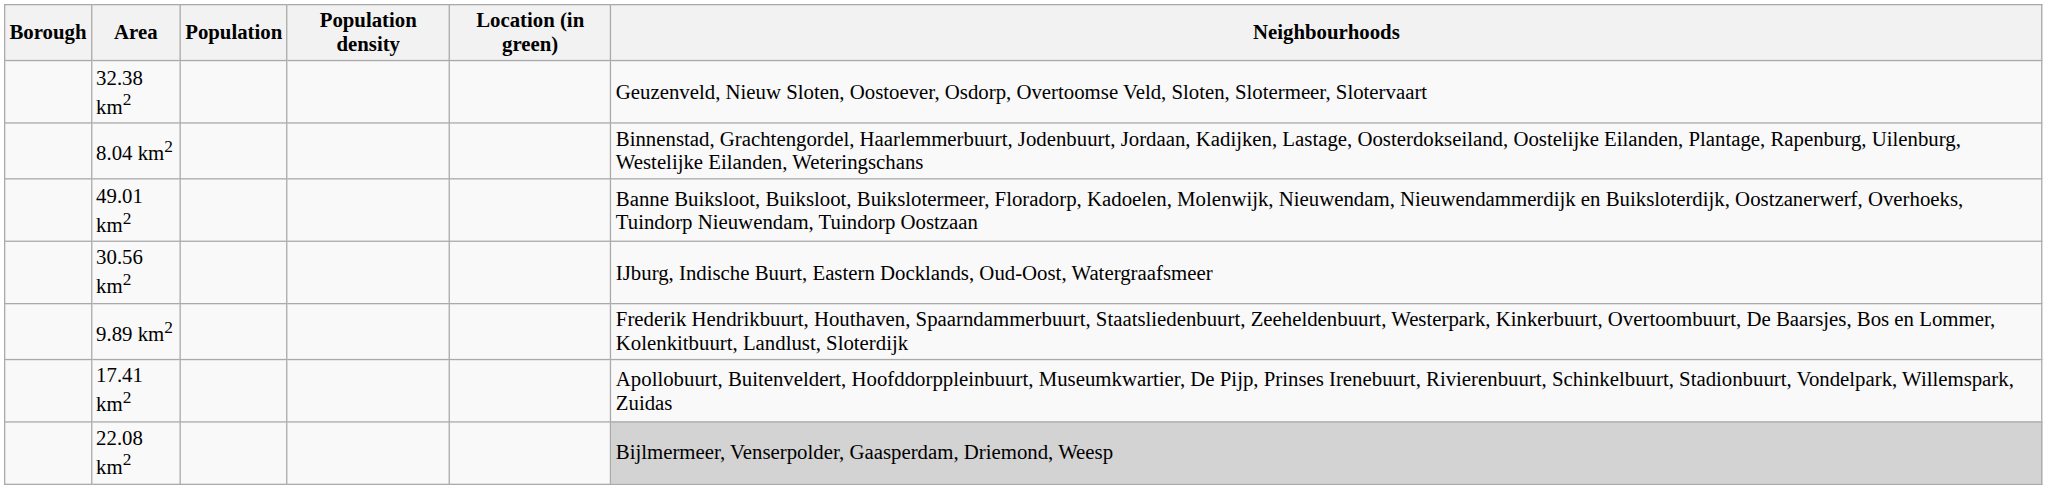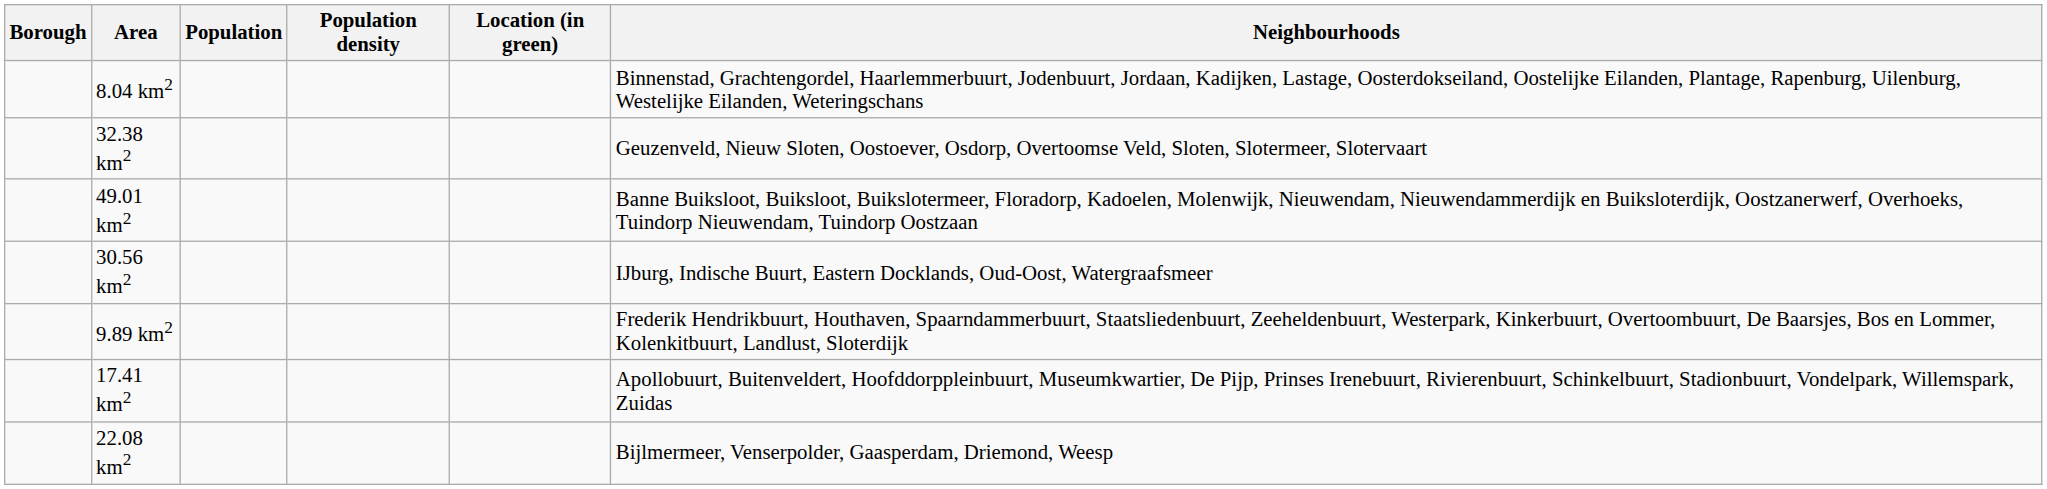 <table class="wikitable sortable">
 <tr>
 <th>Borough</th>
 <th>Area</th>
 <th>Population</th>
 <th>Population density</th>
 <th>Location (in green)</th>
 <th>Neighbourhoods</th>
 </tr>
 <tr>
 <td></td>
+<td>8.04 km<sup>2</sup></td>
+<td></td>
+<td data-sort-value="13748"></td>
+<td></td>
+<td>Binnenstad, Grachtengordel, Haarlemmerbuurt, Jodenbuurt, Jordaan, Kadijken, Lastage, Oosterdokseiland, Oostelijke Eilanden, Plantage, Rapenburg, Uilenburg, Westelijke Eilanden, Weteringschans</td>
+</tr>
+<tr>
+<td></td>
 <td>32.38 km<sup>2</sup></td>
 <td></td>
 <td data-sort-value="4478"></td>
 <td></td>
 <td>Geuzenveld, Nieuw Sloten, Oostoever, Osdorp, Overtoomse Veld, Sloten, Slotermeer, Slotervaart</td>
-</tr>
-<tr>
-<td></td>
-<td>8.04 km<sup>2</sup></td>
-<td></td>
-<td data-sort-value="13748"></td>
-<td></td>
-<td>Binnenstad, Grachtengordel, Haarlemmerbuurt, Jodenbuurt, Jordaan, Kadijken, Lastage, Oosterdokseiland, Oostelijke Eilanden, Plantage, Rapenburg, Uilenburg, Westelijke Eilanden, Weteringschans</td>
 </tr>
 <tr>
 <td></td>
 <td>49.01 km<sup>2</sup></td>
 <td></td>
 <td data-sort-value="2269"></td>
 <td></td>
 <td>Banne Buiksloot, Buiksloot, Buikslotermeer, Floradorp, Kadoelen, Molenwijk, Nieuwendam, Nieuwendammerdijk en Buiksloterdijk, Oostzanerwerf, Overhoeks, Tuindorp Nieuwendam, Tuindorp Oostzaan</td>
 </tr>
 <tr>
 <td></td>
 <td>30.56 km<sup>2</sup></td>
 <td></td>
 <td data-sort-value="7635"></td>
 <td></td>
 <td>IJburg, Indische Buurt, Eastern Docklands, Oud-Oost, Watergraafsmeer</td>
 </tr>
 <tr>
 <td></td>
 <td>9.89 km<sup>2</sup></td>
 <td></td>
 <td data-sort-value="15252"></td>
 <td></td>
 <td>Frederik Hendrikbuurt, Houthaven, Spaarndammerbuurt, Staatsliedenbuurt, Zeeheldenbuurt, Westerpark, Kinkerbuurt, Overtoombuurt, De Baarsjes, Bos en Lommer, Kolenkitbuurt, Landlust, Sloterdijk</td>
 </tr>
 <tr>
 <td></td>
 <td>17.41 km<sup>2</sup></td>
 <td></td>
 <td data-sort-value="9349"></td>
 <td></td>
 <td>Apollobuurt, Buitenveldert, Hoofddorppleinbuurt, Museumkwartier, De Pijp, Prinses Irenebuurt, Rivierenbuurt, Schinkelbuurt, Stadionbuurt, Vondelpark, Willemspark, Zuidas</td>
 </tr>
 <tr>
 <td></td>
 <td>22.08 km<sup>2</sup></td>
 <td></td>
 <td data-sort-value="4391"></td>
 <td></td>
-<td style="background: lightgrey;">Bijlmermeer, Venserpolder, Gaasperdam, Driemond, Weesp</td>
+<td>Bijlmermeer, Venserpolder, Gaasperdam, Driemond, Weesp</td>
 </tr>
 </table>
